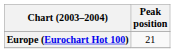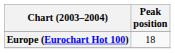 <table class="wikitable sortable plainrowheaders" style="text-align:center">
 <tr>
 <th>Chart (2003–2004)</th>
 <th>Peak<br>position</th>
 </tr>
 <tr>
 </tr>
 <tr>
 <th scope="row">Europe (<a href='#'>Eurochart Hot 100</a>)</th>
-<td>21</td>
+<td>18</td>
 </tr>
 <tr>
 </tr>
 <tr>
 </tr>
 <tr>
 </tr>
 <tr>
 </tr>
 <tr>
 </tr>
 </table>
